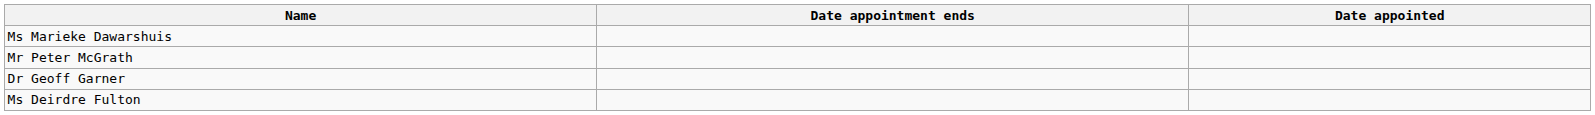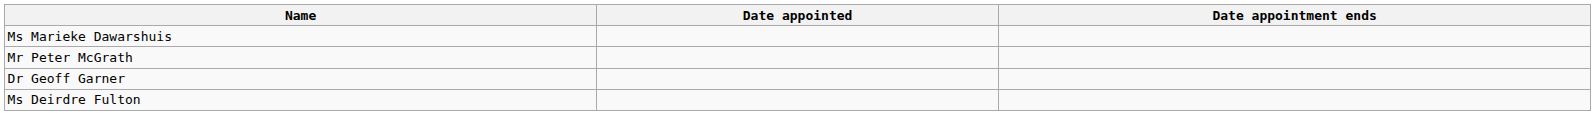 <table class="wikitable" style="width:80%">
 <tr>
 <th>Name</th>
+<th>Date appointed</th>
 <th>Date appointment ends</th>
-<th>Date appointed</th>
 </tr>
 <tr>
 <td>Ms Marieke Dawarshuis</td>
 <td></td>
 <td></td>
 </tr>
 <tr>
 <td>Mr Peter McGrath</td>
 <td></td>
 <td></td>
 </tr>
 <tr>
 <td>Dr Geoff Garner</td>
 <td></td>
 <td></td>
 </tr>
 <tr>
 <td>Ms Deirdre Fulton</td>
 <td></td>
 <td></td>
 </tr>
 </table>
